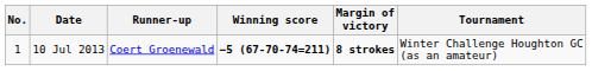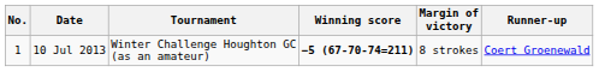 <table class="wikitable" style="font-size:95%;">
 <tr>
 <th>No.</th>
 <th>Date</th>
-<th>Runner-up</th>
+<th>Tournament</th>
 <th>Winning score</th>
 <th>Margin of<br>victory</th>
-<th>Tournament</th>
+<th>Runner-up</th>
 </tr>
 <tr>
 <td align=center>1</td>
 <td align=right>10 Jul 2013</td>
+<td>Winter Challenge Houghton GC<br>(as an amateur)</td>
+<td><strong>−5 (67-70-74=211)</strong></td>
+<td>8 strokes</td>
 <td> <a href='#'>Coert Groenewald</a></td>
-<td><strong>−5 (67-70-74=211)</strong></td>
-<td><strong>8 strokes</strong></td>
-<td>Winter Challenge Houghton GC<br>(as an amateur)</td>
 </tr>
 </table>
